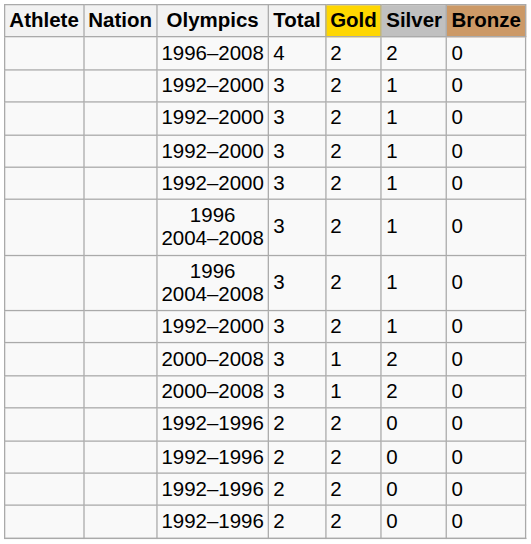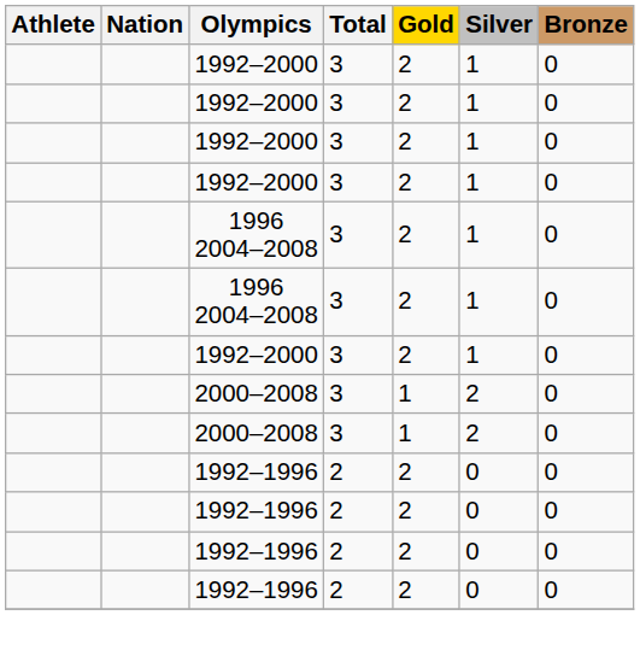 <table class="wikitable sortable">
 <tr>
 <th>Athlete</th>
 <th>Nation</th>
 <th>Olympics</th>
 <th>Total</th>
 <th style="background-color:gold">Gold</th>
 <th style="background-color:silver">Silver</th>
 <th style="background-color:#cc9966">Bronze</th>
-</tr>
-<tr>
-<td></td>
-<td></td>
-<td align="center">1996–2008</td>
-<td>4</td>
-<td>2</td>
-<td>2</td>
-<td>0</td>
 </tr>
 <tr>
 <td></td>
 <td></td>
 <td align="center">1992–2000</td>
 <td>3</td>
 <td>2</td>
 <td>1</td>
 <td>0</td>
 </tr>
 <tr>
 <td></td>
 <td></td>
 <td align="center">1992–2000</td>
 <td>3</td>
 <td>2</td>
 <td>1</td>
 <td>0</td>
 </tr>
 <tr>
 <td></td>
 <td></td>
 <td align="center">1992–2000</td>
 <td>3</td>
 <td>2</td>
 <td>1</td>
 <td>0</td>
 </tr>
 <tr>
 <td></td>
 <td></td>
 <td align="center">1992–2000</td>
 <td>3</td>
 <td>2</td>
 <td>1</td>
 <td>0</td>
 </tr>
 <tr>
 <td></td>
 <td></td>
 <td align="center">1996<br>2004–2008</td>
 <td>3</td>
 <td>2</td>
 <td>1</td>
 <td>0</td>
 </tr>
 <tr>
 <td></td>
 <td></td>
 <td align="center">1996<br>2004–2008</td>
 <td>3</td>
 <td>2</td>
 <td>1</td>
 <td>0</td>
 </tr>
 <tr>
 <td></td>
 <td></td>
 <td align="center">1992–2000</td>
 <td>3</td>
 <td>2</td>
 <td>1</td>
 <td>0</td>
 </tr>
 <tr>
 <td></td>
 <td></td>
 <td align="center">2000–2008</td>
 <td>3</td>
 <td>1</td>
 <td>2</td>
 <td>0</td>
 </tr>
 <tr>
 <td></td>
 <td></td>
 <td align="center">2000–2008</td>
 <td>3</td>
 <td>1</td>
 <td>2</td>
 <td>0</td>
 </tr>
 <tr>
 <td></td>
 <td></td>
 <td align="center">1992–1996</td>
 <td>2</td>
 <td>2</td>
 <td>0</td>
 <td>0</td>
 </tr>
 <tr>
 <td></td>
 <td></td>
 <td align="center">1992–1996</td>
 <td>2</td>
 <td>2</td>
 <td>0</td>
 <td>0</td>
 </tr>
 <tr>
 <td></td>
 <td></td>
 <td align="center">1992–1996</td>
 <td>2</td>
 <td>2</td>
 <td>0</td>
 <td>0</td>
 </tr>
 <tr>
 <td></td>
 <td></td>
 <td align="center">1992–1996</td>
 <td>2</td>
 <td>2</td>
 <td>0</td>
 <td>0</td>
 </tr>
 <tr>
 </tr>
 </table>
